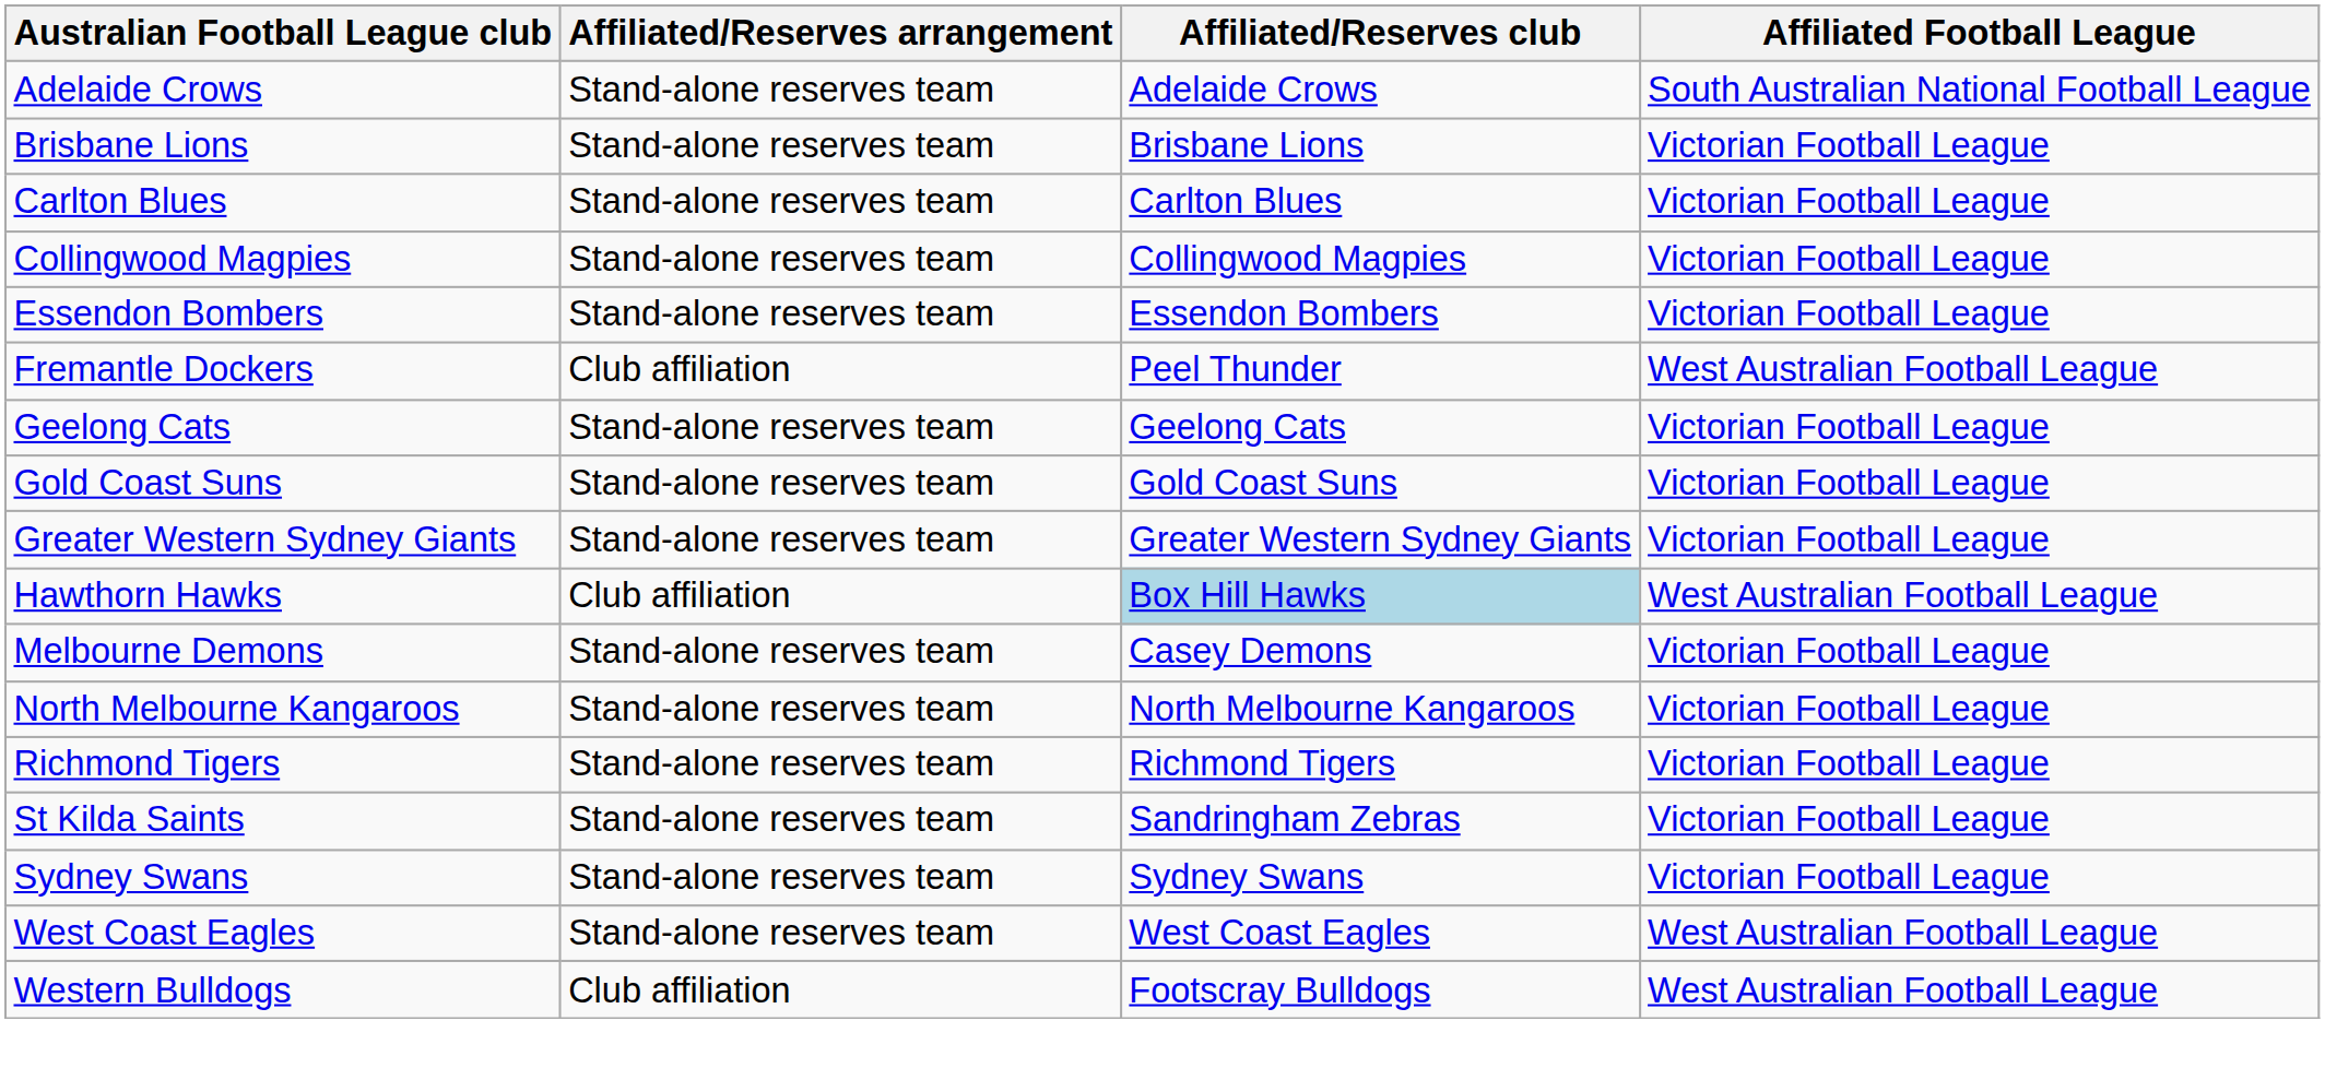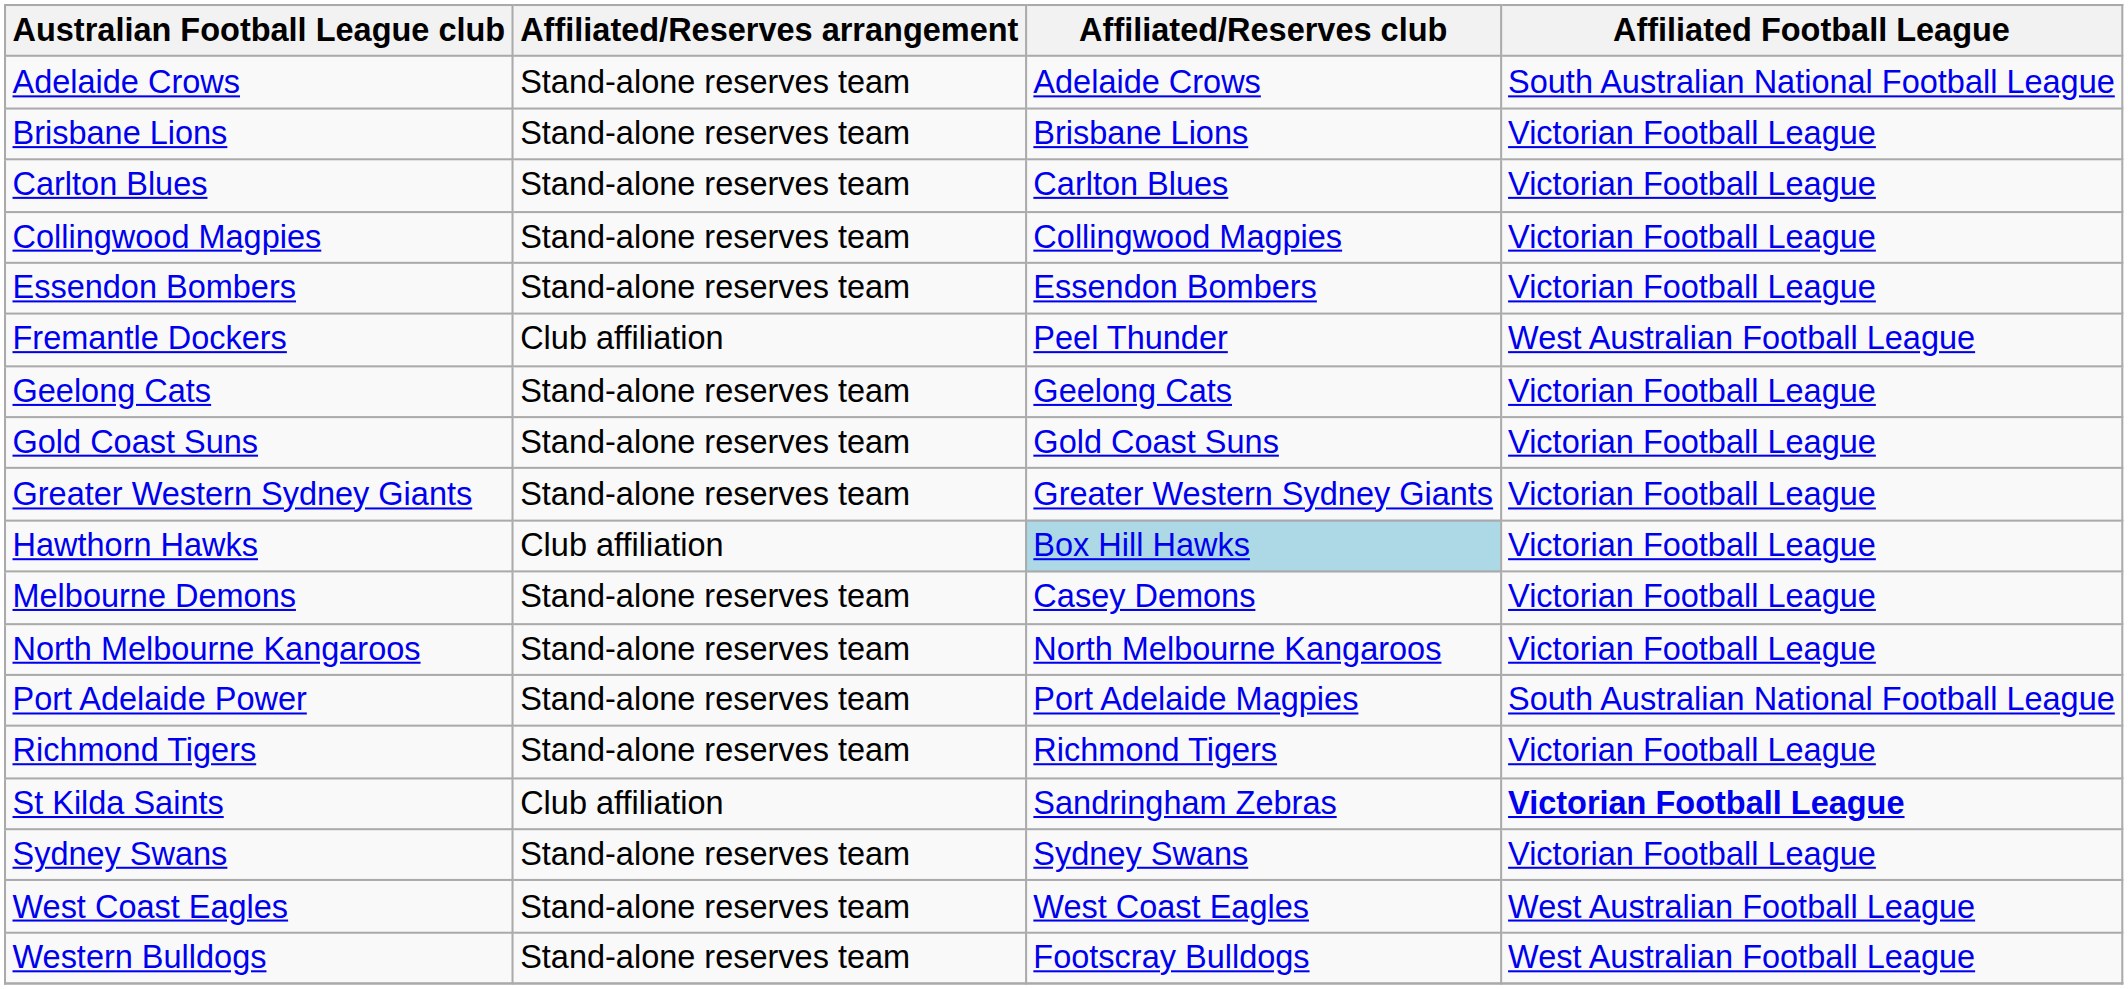 <table class="wikitable sortable">
 <tr>
 <th>Australian Football League club</th>
 <th>Affiliated/Reserves arrangement</th>
 <th>Affiliated/Reserves club</th>
 <th>Affiliated Football League</th>
 </tr>
 <tr>
 <td><a href='#'>Adelaide Crows</a></td>
 <td>Stand-alone reserves team</td>
 <td><a href='#'>Adelaide Crows</a></td>
 <td><a href='#'>South Australian National Football League</a></td>
 </tr>
 <tr>
 <td><a href='#'>Brisbane Lions</a></td>
 <td>Stand-alone reserves team</td>
 <td><a href='#'>Brisbane Lions</a></td>
 <td><a href='#'>Victorian Football League</a></td>
 </tr>
 <tr>
 <td><a href='#'>Carlton Blues</a></td>
 <td>Stand-alone reserves team</td>
 <td><a href='#'>Carlton Blues</a></td>
 <td><a href='#'>Victorian Football League</a></td>
 </tr>
 <tr>
 <td><a href='#'>Collingwood Magpies</a></td>
 <td>Stand-alone reserves team</td>
 <td><a href='#'>Collingwood Magpies</a></td>
 <td><a href='#'>Victorian Football League</a></td>
 </tr>
 <tr>
 <td><a href='#'>Essendon Bombers</a></td>
 <td>Stand-alone reserves team</td>
 <td><a href='#'>Essendon Bombers</a></td>
 <td><a href='#'>Victorian Football League</a></td>
 </tr>
 <tr>
 <td><a href='#'>Fremantle Dockers</a></td>
 <td>Club affiliation</td>
 <td><a href='#'>Peel Thunder</a></td>
 <td><a href='#'>West Australian Football League</a></td>
 </tr>
 <tr>
 <td><a href='#'>Geelong Cats</a></td>
 <td>Stand-alone reserves team</td>
 <td><a href='#'>Geelong Cats</a></td>
 <td><a href='#'>Victorian Football League</a></td>
 </tr>
 <tr>
 <td><a href='#'>Gold Coast Suns</a></td>
 <td>Stand-alone reserves team</td>
 <td><a href='#'>Gold Coast Suns</a></td>
 <td><a href='#'>Victorian Football League</a></td>
 </tr>
 <tr>
 <td><a href='#'>Greater Western Sydney Giants</a></td>
 <td>Stand-alone reserves team</td>
 <td><a href='#'>Greater Western Sydney Giants</a></td>
 <td><a href='#'>Victorian Football League</a></td>
 </tr>
 <tr>
 <td><a href='#'>Hawthorn Hawks</a></td>
 <td>Club affiliation</td>
 <td style="background: lightblue;"><a href='#'>Box Hill Hawks</a></td>
-<td><a href='#'>West Australian Football League</a></td>
+<td><a href='#'>Victorian Football League</a></td>
 </tr>
 <tr>
 <td><a href='#'>Melbourne Demons</a></td>
 <td>Stand-alone reserves team</td>
 <td><a href='#'>Casey Demons</a></td>
 <td><a href='#'>Victorian Football League</a></td>
 </tr>
 <tr>
 <td><a href='#'>North Melbourne Kangaroos</a></td>
 <td>Stand-alone reserves team</td>
 <td><a href='#'>North Melbourne Kangaroos</a></td>
 <td><a href='#'>Victorian Football League</a></td>
 </tr>
 <tr>
+<td><a href='#'>Port Adelaide Power</a></td>
+<td>Stand-alone reserves team</td>
+<td><a href='#'>Port Adelaide Magpies</a></td>
+<td><a href='#'>South Australian National Football League</a></td>
+</tr>
+<tr>
 <td><a href='#'>Richmond Tigers</a></td>
 <td>Stand-alone reserves team</td>
 <td><a href='#'>Richmond Tigers</a></td>
 <td><a href='#'>Victorian Football League</a></td>
 </tr>
 <tr>
 <td><a href='#'>St Kilda Saints</a></td>
-<td>Stand-alone reserves team</td>
+<td>Club affiliation</td>
 <td><a href='#'>Sandringham Zebras</a></td>
-<td><a href='#'>Victorian Football League</a></td>
+<td><strong><a href='#'>Victorian Football League</a></strong></td>
 </tr>
 <tr>
 <td><a href='#'>Sydney Swans</a></td>
 <td>Stand-alone reserves team</td>
 <td><a href='#'>Sydney Swans</a></td>
 <td><a href='#'>Victorian Football League</a></td>
 </tr>
 <tr>
 <td><a href='#'>West Coast Eagles</a></td>
 <td>Stand-alone reserves team</td>
 <td><a href='#'>West Coast Eagles</a></td>
 <td><a href='#'>West Australian Football League</a></td>
 </tr>
 <tr>
 <td><a href='#'>Western Bulldogs</a></td>
-<td>Club affiliation</td>
+<td>Stand-alone reserves team</td>
 <td><a href='#'>Footscray Bulldogs</a></td>
 <td><a href='#'>West Australian Football League</a></td>
 </tr>
 <tr>
 </tr>
 </table>
